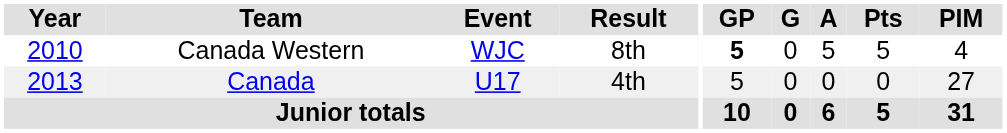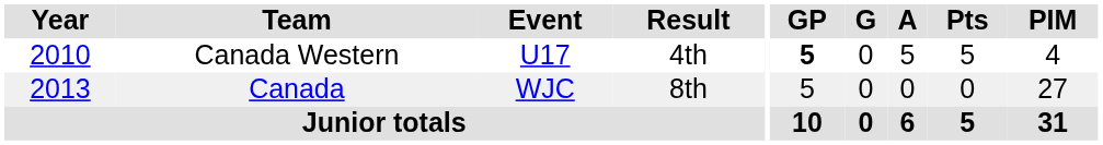 <table border="0" cellpadding="1" cellspacing="0" ID="Table3" style="text-align:center; width:40em">
 <tr ALIGN="center" bgcolor="#e0e0e0">
 <th>Year</th>
 <th>Team</th>
 <th>Event</th>
 <th>Result</th>
 <th rowspan="99" bgcolor="#ffffff"></th>
 <th>GP</th>
 <th>G</th>
 <th>A</th>
 <th>Pts</th>
 <th>PIM</th>
 </tr>
 <tr>
 <td><a href='#'>2010</a></td>
 <td>Canada Western</td>
-<td><a href='#'>WJC</a></td>
-<td>8th</td>
+<td><a href='#'>U17</a></td>
+<td>4th</td>
 <td><strong>5</strong></td>
 <td>0</td>
 <td>5</td>
 <td>5</td>
 <td>4</td>
 </tr>
 <tr bgcolor="#f0f0f0">
 <td><a href='#'>2013</a></td>
 <td><a href='#'>Canada</a></td>
-<td><a href='#'>U17</a></td>
-<td>4th</td>
+<td><a href='#'>WJC</a></td>
+<td>8th</td>
 <td>5</td>
 <td>0</td>
 <td>0</td>
 <td>0</td>
 <td>27</td>
 </tr>
 <tr bgcolor="#e0e0e0">
 <th colspan="4">Junior totals</th>
 <th>10</th>
 <th>0</th>
 <th>6</th>
 <th>5</th>
 <th>31</th>
 </tr>
 </table>
